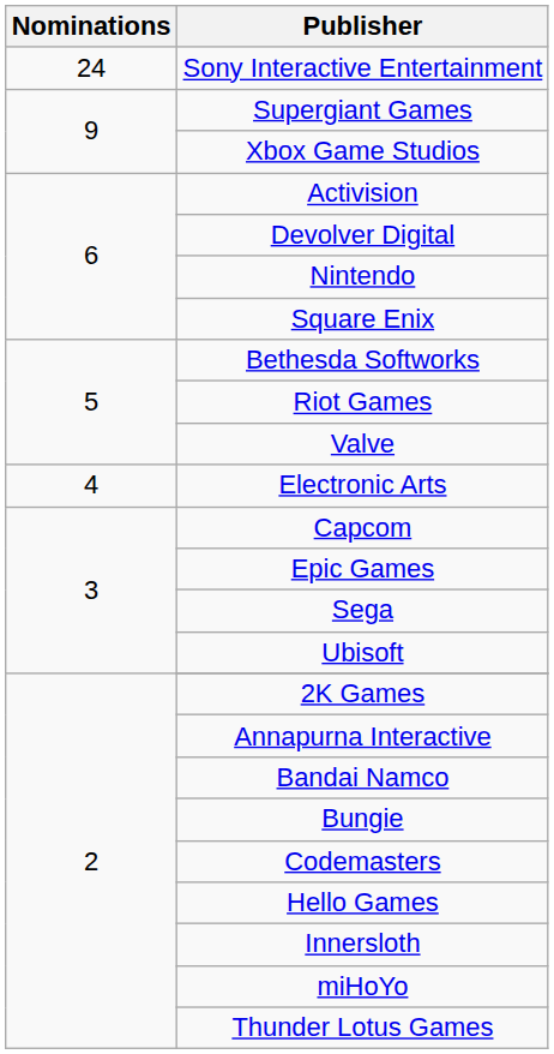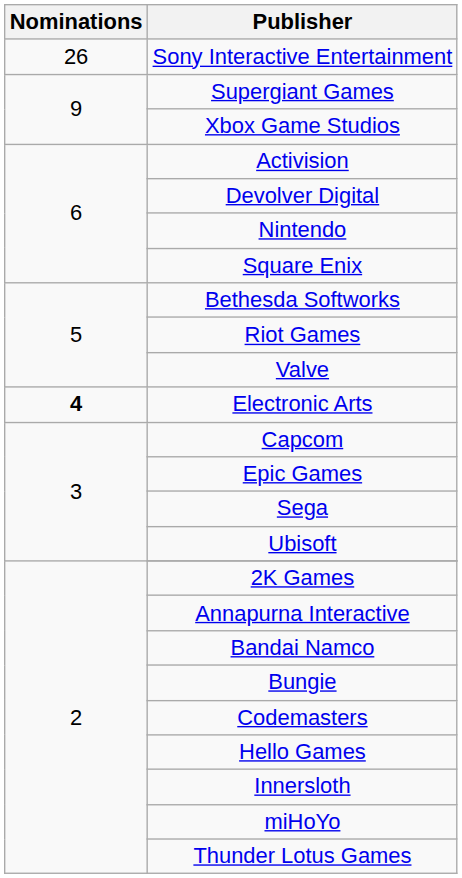 <table class="wikitable floatright" rowspan="2" style="text-align:center;">
 <tr>
 <th scope="col" style="width:55px;">Nominations</th>
 <th scope="col" style="text-align:center;">Publisher</th>
 </tr>
 <tr>
-<td>24</td>
+<td>26</td>
 <td><a href='#'>Sony Interactive Entertainment</a></td>
 </tr>
 <tr>
 <td rowspan="2">9</td>
 <td><a href='#'>Supergiant Games</a></td>
 </tr>
 <tr>
 <td><a href='#'>Xbox Game Studios</a></td>
 </tr>
 <tr>
 <td rowspan="4">6</td>
 <td><a href='#'>Activision</a></td>
 </tr>
 <tr>
 <td><a href='#'>Devolver Digital</a></td>
 </tr>
 <tr>
 <td><a href='#'>Nintendo</a></td>
 </tr>
 <tr>
 <td><a href='#'>Square Enix</a></td>
 </tr>
 <tr>
 <td rowspan="3">5</td>
 <td><a href='#'>Bethesda Softworks</a></td>
 </tr>
 <tr>
 <td><a href='#'>Riot Games</a></td>
 </tr>
 <tr>
 <td><a href='#'>Valve</a></td>
 </tr>
 <tr>
-<td>4</td>
+<td><strong>4</strong></td>
 <td><a href='#'>Electronic Arts</a></td>
 </tr>
 <tr>
 <td rowspan="4">3</td>
 <td><a href='#'>Capcom</a></td>
 </tr>
 <tr>
 <td><a href='#'>Epic Games</a></td>
 </tr>
 <tr>
 <td><a href='#'>Sega</a></td>
 </tr>
 <tr>
 <td><a href='#'>Ubisoft</a></td>
 </tr>
 <tr>
 <td rowspan="10">2</td>
 </tr>
 <tr>
 <td><a href='#'>2K Games</a></td>
 </tr>
 <tr>
 <td><a href='#'>Annapurna Interactive</a></td>
 </tr>
 <tr>
 <td><a href='#'>Bandai Namco</a></td>
 </tr>
 <tr>
 <td><a href='#'>Bungie</a></td>
 </tr>
 <tr>
 <td><a href='#'>Codemasters</a></td>
 </tr>
 <tr>
 <td><a href='#'>Hello Games</a></td>
 </tr>
 <tr>
 <td><a href='#'>Innersloth</a></td>
 </tr>
 <tr>
 <td><a href='#'>miHoYo</a></td>
 </tr>
 <tr>
 <td><a href='#'>Thunder Lotus Games</a></td>
 </tr>
 </table>
